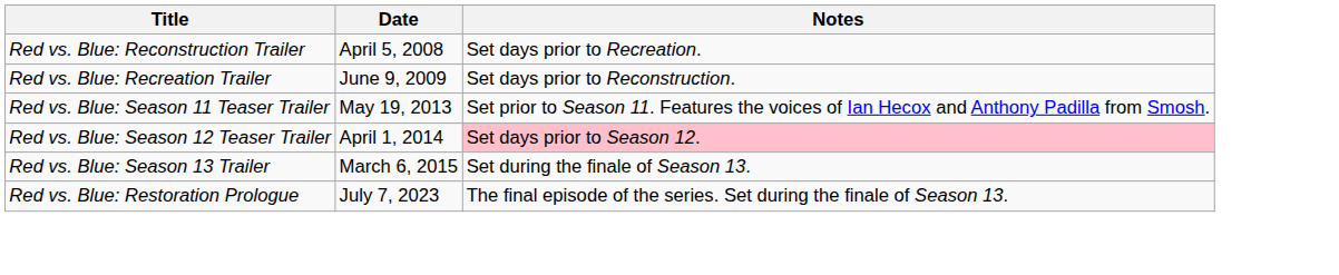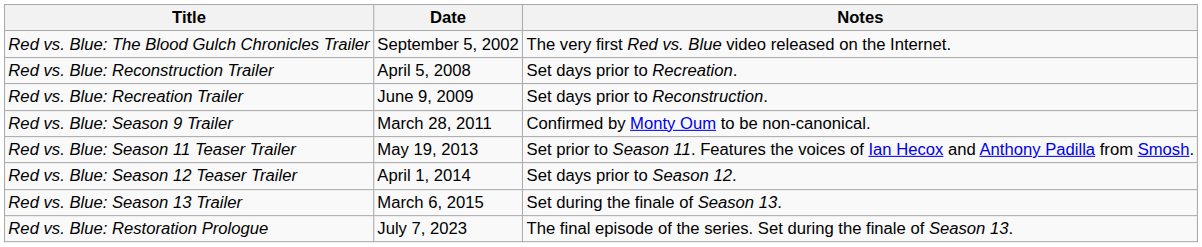 <table class="wikitable">
 <tr>
 <th>Title</th>
 <th>Date</th>
 <th>Notes</th>
+</tr>
+<tr>
+<td><em>Red vs. Blue: The Blood Gulch Chronicles Trailer</em></td>
+<td>September 5, 2002</td>
+<td>The very first <em>Red vs. Blue</em> video released on the Internet.</td>
 </tr>
 <tr>
 <td><em>Red vs. Blue: Reconstruction Trailer</em></td>
 <td>April 5, 2008</td>
 <td>Set days prior to <em>Recreation</em>.</td>
 </tr>
 <tr>
 <td><em>Red vs. Blue: Recreation Trailer</em></td>
 <td>June 9, 2009</td>
 <td>Set days prior to <em>Reconstruction</em>.</td>
 </tr>
 <tr>
+<td><em>Red vs. Blue: Season 9 Trailer</em></td>
+<td>March 28, 2011</td>
+<td>Confirmed by <a href='#'>Monty Oum</a> to be non-canonical.</td>
+</tr>
+<tr>
 <td><em>Red vs. Blue: Season 11 Teaser Trailer</em></td>
 <td>May 19, 2013</td>
 <td>Set prior to <em>Season 11</em>. Features the voices of <a href='#'>Ian Hecox</a> and <a href='#'>Anthony Padilla</a> from <a href='#'>Smosh</a>.</td>
 </tr>
 <tr>
 <td><em>Red vs. Blue: Season 12 Teaser Trailer</em></td>
 <td>April 1, 2014</td>
-<td style="background: pink;">Set days prior to <em>Season 12</em>.</td>
+<td>Set days prior to <em>Season 12</em>.</td>
 </tr>
 <tr>
 <td><em>Red vs. Blue: Season 13 Trailer</em></td>
 <td>March 6, 2015</td>
 <td>Set during the finale of <em>Season 13</em>.</td>
 </tr>
 <tr>
 <td><em>Red vs. Blue: Restoration Prologue</em></td>
 <td>July 7, 2023</td>
 <td>The final episode of the series. Set during the finale of <em>Season 13</em>.</td>
 </tr>
 </table>
